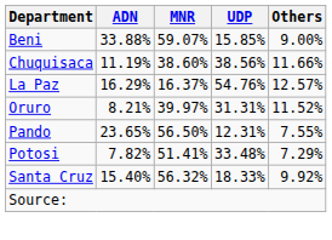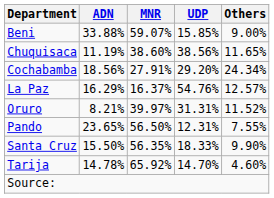 <table class="wikitable sortable" style="text-align:right">
 <tr>
 <th>Department</th>
 <th><a href='#'>ADN</a></th>
 <th><a href='#'>MNR</a></th>
 <th><a href='#'>UDP</a></th>
 <th>Others</th>
 </tr>
 <tr>
 <td align="left"><a href='#'>Beni</a></td>
 <td>33.88%</td>
 <td>59.07%</td>
 <td>15.85%</td>
 <td>9.00%</td>
 </tr>
 <tr>
 <td align="left"><a href='#'>Chuquisaca</a></td>
 <td>11.19%</td>
 <td>38.60%</td>
 <td>38.56%</td>
-<td>11.66%</td>
+<td>11.65%</td>
+</tr>
+<tr>
+<td align="left"><a href='#'>Cochabamba</a></td>
+<td>18.56%</td>
+<td>27.91%</td>
+<td>29.20%</td>
+<td>24.34%</td>
 </tr>
 <tr>
 <td align="left"><a href='#'>La Paz</a></td>
 <td>16.29%</td>
 <td>16.37%</td>
 <td>54.76%</td>
 <td>12.57%</td>
 </tr>
 <tr>
 <td align="left"><a href='#'>Oruro</a></td>
 <td>8.21%</td>
 <td>39.97%</td>
 <td>31.31%</td>
 <td>11.52%</td>
 </tr>
 <tr>
 <td align="left"><a href='#'>Pando</a></td>
 <td>23.65%</td>
 <td>56.50%</td>
 <td>12.31%</td>
 <td>7.55%</td>
 </tr>
 <tr>
-<td align="left"><a href='#'>Potosi</a></td>
-<td>7.82%</td>
-<td>51.41%</td>
-<td>33.48%</td>
-<td>7.29%</td>
+<td align="left"><a href='#'>Santa Cruz</a></td>
+<td>15.50%</td>
+<td>56.35%</td>
+<td>18.33%</td>
+<td>9.90%</td>
 </tr>
 <tr>
-<td align="left"><a href='#'>Santa Cruz</a></td>
-<td>15.40%</td>
-<td>56.32%</td>
-<td>18.33%</td>
-<td>9.92%</td>
+<td align="left"><a href='#'>Tarija</a></td>
+<td>14.78%</td>
+<td>65.92%</td>
+<td>14.70%</td>
+<td>4.60%</td>
 </tr>
 <tr class="sortbottom">
 <td colspan="5" align="left">Source: </td>
 </tr>
 </table>
